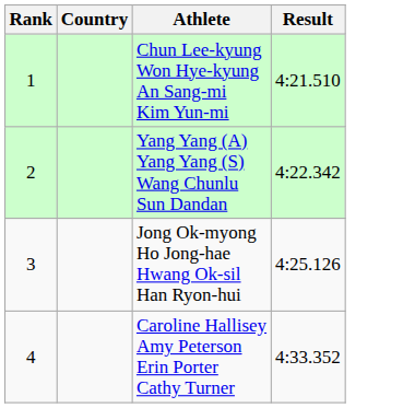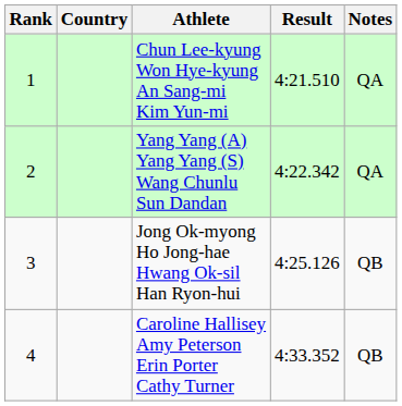 <table class="wikitable" style="text-align:center">
 <tr>
 <th>Rank</th>
 <th>Country</th>
 <th>Athlete</th>
 <th>Result</th>
+<th>Notes</th>
 </tr>
 <tr bgcolor=ccffcc>
 <td>1</td>
 <td align=left></td>
 <td align=left><a href='#'>Chun Lee-kyung</a> <br> <a href='#'>Won Hye-kyung</a> <br> <a href='#'>An Sang-mi</a> <br> <a href='#'>Kim Yun-mi</a></td>
 <td>4:21.510</td>
+<td>QA</td>
 </tr>
 <tr bgcolor=ccffcc>
 <td>2</td>
 <td align=left></td>
 <td align=left><a href='#'>Yang Yang (A)</a> <br> <a href='#'>Yang Yang (S)</a> <br> <a href='#'>Wang Chunlu</a> <br> <a href='#'>Sun Dandan</a></td>
 <td>4:22.342</td>
+<td>QA</td>
 </tr>
 <tr>
 <td>3</td>
 <td align=left></td>
 <td align=left>Jong Ok-myong <br> Ho Jong-hae <br> <a href='#'>Hwang Ok-sil</a> <br> Han Ryon-hui</td>
 <td>4:25.126</td>
+<td>QB</td>
 </tr>
 <tr>
 <td>4</td>
 <td align=left></td>
 <td align=left><a href='#'>Caroline Hallisey</a> <br> <a href='#'>Amy Peterson</a> <br> <a href='#'>Erin Porter</a> <br> <a href='#'>Cathy Turner</a></td>
 <td>4:33.352</td>
+<td>QB</td>
 </tr>
 </table>
